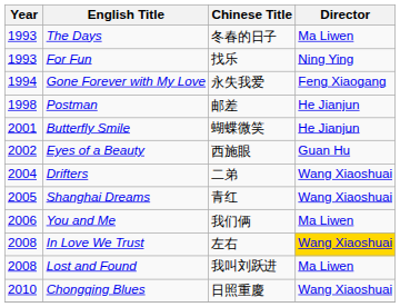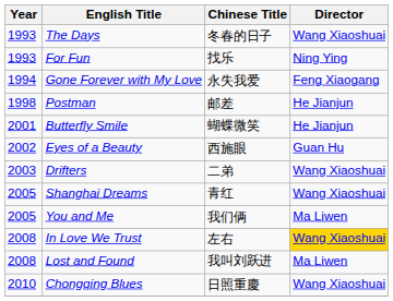 <table class="wikitable">
 <tr>
 <th align="left" valign="top" width="40">Year</th>
 <th align="left" valign="top">English Title</th>
 <th align="left" valign="top">Chinese Title</th>
 <th align="left" valign="top">Director</th>
 </tr>
 <tr>
 <td align="left" valign="top"><a href='#'>1993</a></td>
 <td align="left" valign="top"><em><a href='#'>The Days</a></em></td>
 <td align="left" valign="top">冬春的日子</td>
-<td align="left" valign="top"><a href='#'>Ma Liwen</a></td>
+<td align="left" valign="top"><a href='#'>Wang Xiaoshuai</a></td>
 </tr>
 <tr>
 <td align="left" valign="top"><a href='#'>1993</a></td>
 <td align="left" valign="top"><em><a href='#'>For Fun</a></em></td>
 <td align="left" valign="top">找乐</td>
 <td align="left" valign="top"><a href='#'>Ning Ying</a></td>
 </tr>
 <tr>
 <td align="left" valign="top"><a href='#'>1994</a></td>
 <td align="left" valign="top"><em><a href='#'>Gone Forever with My Love</a></em></td>
 <td align="left" valign="top">永失我爱</td>
 <td align="left" valign="top"><a href='#'>Feng Xiaogang</a></td>
 </tr>
 <tr>
 <td align="left" valign="top"><a href='#'>1998</a></td>
 <td align="left" valign="top"><em><a href='#'>Postman</a></em></td>
 <td align="left" valign="top">邮差</td>
 <td align="left" valign="top"><a href='#'>He Jianjun</a></td>
 </tr>
 <tr>
 <td align="left" valign="top"><a href='#'>2001</a></td>
 <td align="left" valign="top"><em><a href='#'>Butterfly Smile</a></em></td>
 <td align="left" valign="top">蝴蝶微笑</td>
 <td align="left" valign="top"><a href='#'>He Jianjun</a></td>
 </tr>
 <tr>
 <td align="left" valign="top"><a href='#'>2002</a></td>
 <td align="left" valign="top"><em><a href='#'>Eyes of a Beauty</a></em></td>
 <td align="left" valign="top">西施眼</td>
 <td align="left" valign="top"><a href='#'>Guan Hu</a></td>
 </tr>
 <tr>
-<td align="left" valign="top"><a href='#'>2004</a></td>
+<td align="left" valign="top"><a href='#'>2003</a></td>
 <td align="left" valign="top"><em><a href='#'>Drifters</a></em></td>
 <td align="left" valign="top">二弟</td>
 <td align="left" valign="top"><a href='#'>Wang Xiaoshuai</a></td>
 </tr>
 <tr>
 <td align="left" valign="top"><a href='#'>2005</a></td>
 <td align="left" valign="top"><em><a href='#'>Shanghai Dreams</a></em></td>
 <td align="left" valign="top">青红</td>
 <td align="left" valign="top"><a href='#'>Wang Xiaoshuai</a></td>
 </tr>
 <tr>
-<td align="left" valign="top"><a href='#'>2006</a></td>
+<td align="left" valign="top"><a href='#'>2005</a></td>
 <td align="left" valign="top"><em><a href='#'>You and Me</a></em></td>
 <td align="left" valign="top">我们俩</td>
 <td align="left" valign="top"><a href='#'>Ma Liwen</a></td>
 </tr>
 <tr>
 <td align="left" valign="top"><a href='#'>2008</a></td>
 <td align="left" valign="top"><em><a href='#'>In Love We Trust</a></em></td>
 <td align="left" valign="top">左右</td>
 <td align="left" valign="top" style="background: gold;"><a href='#'>Wang Xiaoshuai</a></td>
 </tr>
 <tr>
 <td align="left" valign="top"><a href='#'>2008</a></td>
 <td align="left" valign="top"><em><a href='#'>Lost and Found</a></em></td>
 <td align="left" valign="top">我叫刘跃进</td>
 <td align="left" valign="top"><a href='#'>Ma Liwen</a></td>
 </tr>
 <tr>
 <td align="left" valign="top"><a href='#'>2010</a></td>
 <td align="left" valign="top"><em><a href='#'>Chongqing Blues</a></em></td>
 <td align="left" valign="top">日照重慶</td>
 <td align="left" valign="top"><a href='#'>Wang Xiaoshuai</a></td>
 </tr>
 <tr>
 </tr>
 </table>
